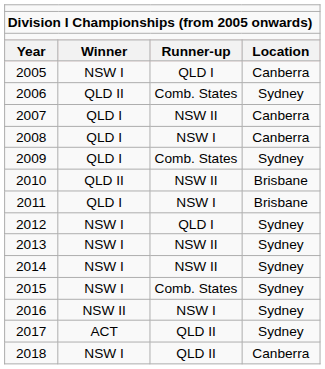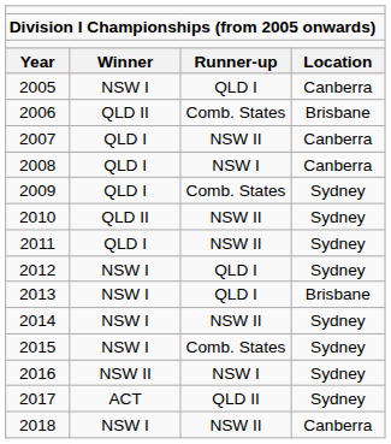 <table class="wikitable" style="text-align:center;margin-left:1em;font-size:90%; float:right;">
 <tr>
 <td colspan=4></td>
 </tr>
 <tr>
 <td colspan=4><strong>Division I Championships (from 2005 onwards)</strong> </td>
 </tr>
 <tr>
 <td colspan=4></td>
 </tr>
 <tr style="background:#fcc;"|->
 <th style="width:50px;">Year</th>
 <th style="width:90px;">Winner</th>
 <th style="width:90px;">Runner-up</th>
 <th style="width:75px;">Location </th>
 </tr>
 <tr>
 <td style="text-align:center;">2005</td>
 <td style="text-align:center;">NSW I</td>
 <td style="text-align:center;">QLD I</td>
 <td style="text-align:center;">Canberra</td>
 </tr>
 <tr>
 <td style="text-align:center;">2006</td>
 <td style="text-align:center;">QLD II</td>
 <td style="text-align:center;">Comb. States</td>
-<td style="text-align:center;">Sydney</td>
+<td style="text-align:center;">Brisbane</td>
 </tr>
 <tr>
 <td style="text-align:center;">2007</td>
 <td style="text-align:center;">QLD I</td>
 <td style="text-align:center;">NSW II</td>
 <td style="text-align:center;">Canberra</td>
 </tr>
 <tr>
 <td style="text-align:center;">2008</td>
 <td style="text-align:center;">QLD I</td>
 <td style="text-align:center;">NSW I</td>
 <td style="text-align:center;">Canberra</td>
 </tr>
 <tr>
 <td style="text-align:center;">2009</td>
 <td style="text-align:center;">QLD I</td>
 <td style="text-align:center;">Comb. States</td>
 <td style="text-align:center;">Sydney</td>
 </tr>
 <tr>
 <td style="text-align:center;">2010</td>
 <td style="text-align:center;">QLD II</td>
 <td style="text-align:center;">NSW II</td>
-<td style="text-align:center;">Brisbane</td>
+<td style="text-align:center;">Sydney</td>
 </tr>
 <tr>
 <td style="text-align:center;">2011</td>
 <td style="text-align:center;">QLD I</td>
-<td style="text-align:center;">NSW I</td>
-<td style="text-align:center;">Brisbane</td>
+<td style="text-align:center;">NSW II</td>
+<td style="text-align:center;">Sydney</td>
 </tr>
 <tr>
 <td style="text-align:center;">2012</td>
 <td style="text-align:center;">NSW I</td>
 <td style="text-align:center;">QLD I</td>
 <td style="text-align:center;">Sydney</td>
 </tr>
 <tr>
 <td style="text-align:center;">2013</td>
 <td style="text-align:center;">NSW I</td>
-<td style="text-align:center;">NSW II</td>
-<td style="text-align:center;">Sydney</td>
+<td style="text-align:center;">QLD I</td>
+<td style="text-align:center;">Brisbane</td>
 </tr>
 <tr>
 <td style="text-align:center;">2014</td>
 <td style="text-align:center;">NSW I</td>
 <td style="text-align:center;">NSW II</td>
 <td style="text-align:center;">Sydney</td>
 </tr>
 <tr>
 <td style="text-align:center;">2015</td>
 <td style="text-align:center;">NSW I</td>
 <td style="text-align:center;">Comb. States</td>
 <td style="text-align:center;">Sydney</td>
 </tr>
 <tr>
 <td style="text-align:center;">2016</td>
 <td style="text-align:center;">NSW II</td>
 <td style="text-align:center;">NSW I</td>
 <td style="text-align:center;">Sydney</td>
 </tr>
 <tr>
 <td style="text-align:center;">2017</td>
 <td style="text-align:center;">ACT</td>
 <td style="text-align:center;">QLD II</td>
 <td style="text-align:center;">Sydney</td>
 </tr>
 <tr>
 <td style="text-align:center;">2018</td>
 <td style="text-align:center;">NSW I</td>
-<td style="text-align:center;">QLD II</td>
+<td style="text-align:center;">NSW II</td>
 <td style="text-align:center;">Canberra</td>
 </tr>
 </table>
